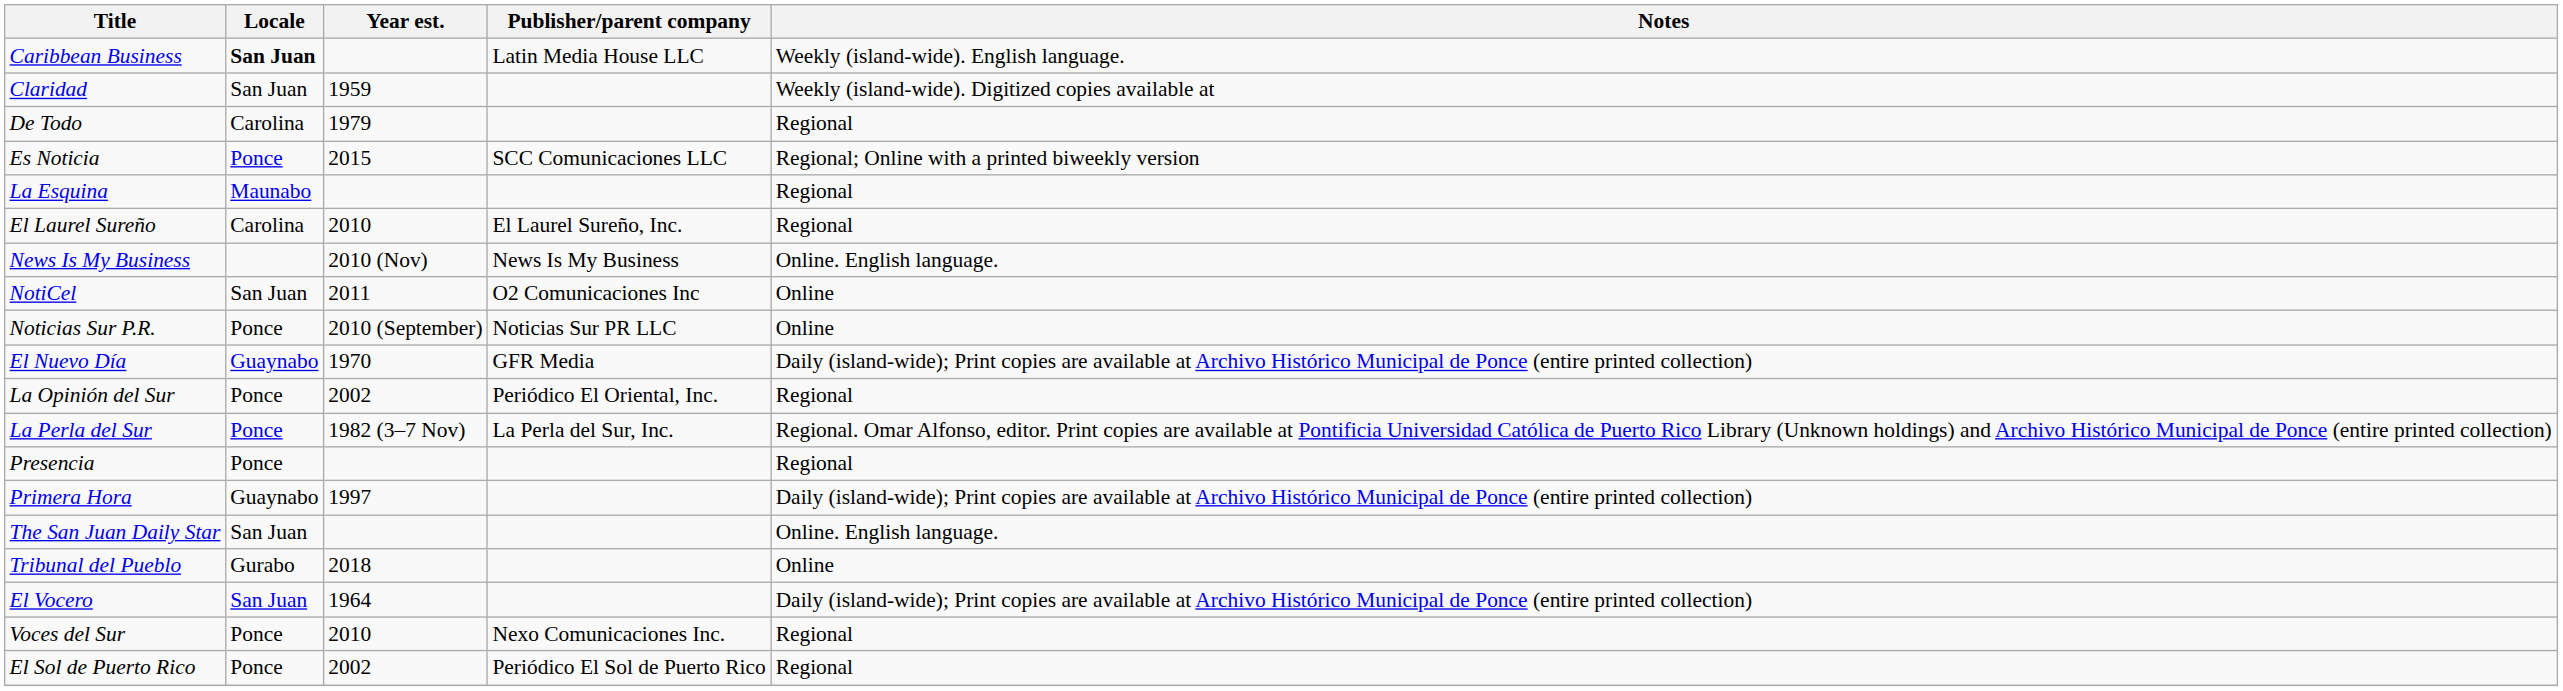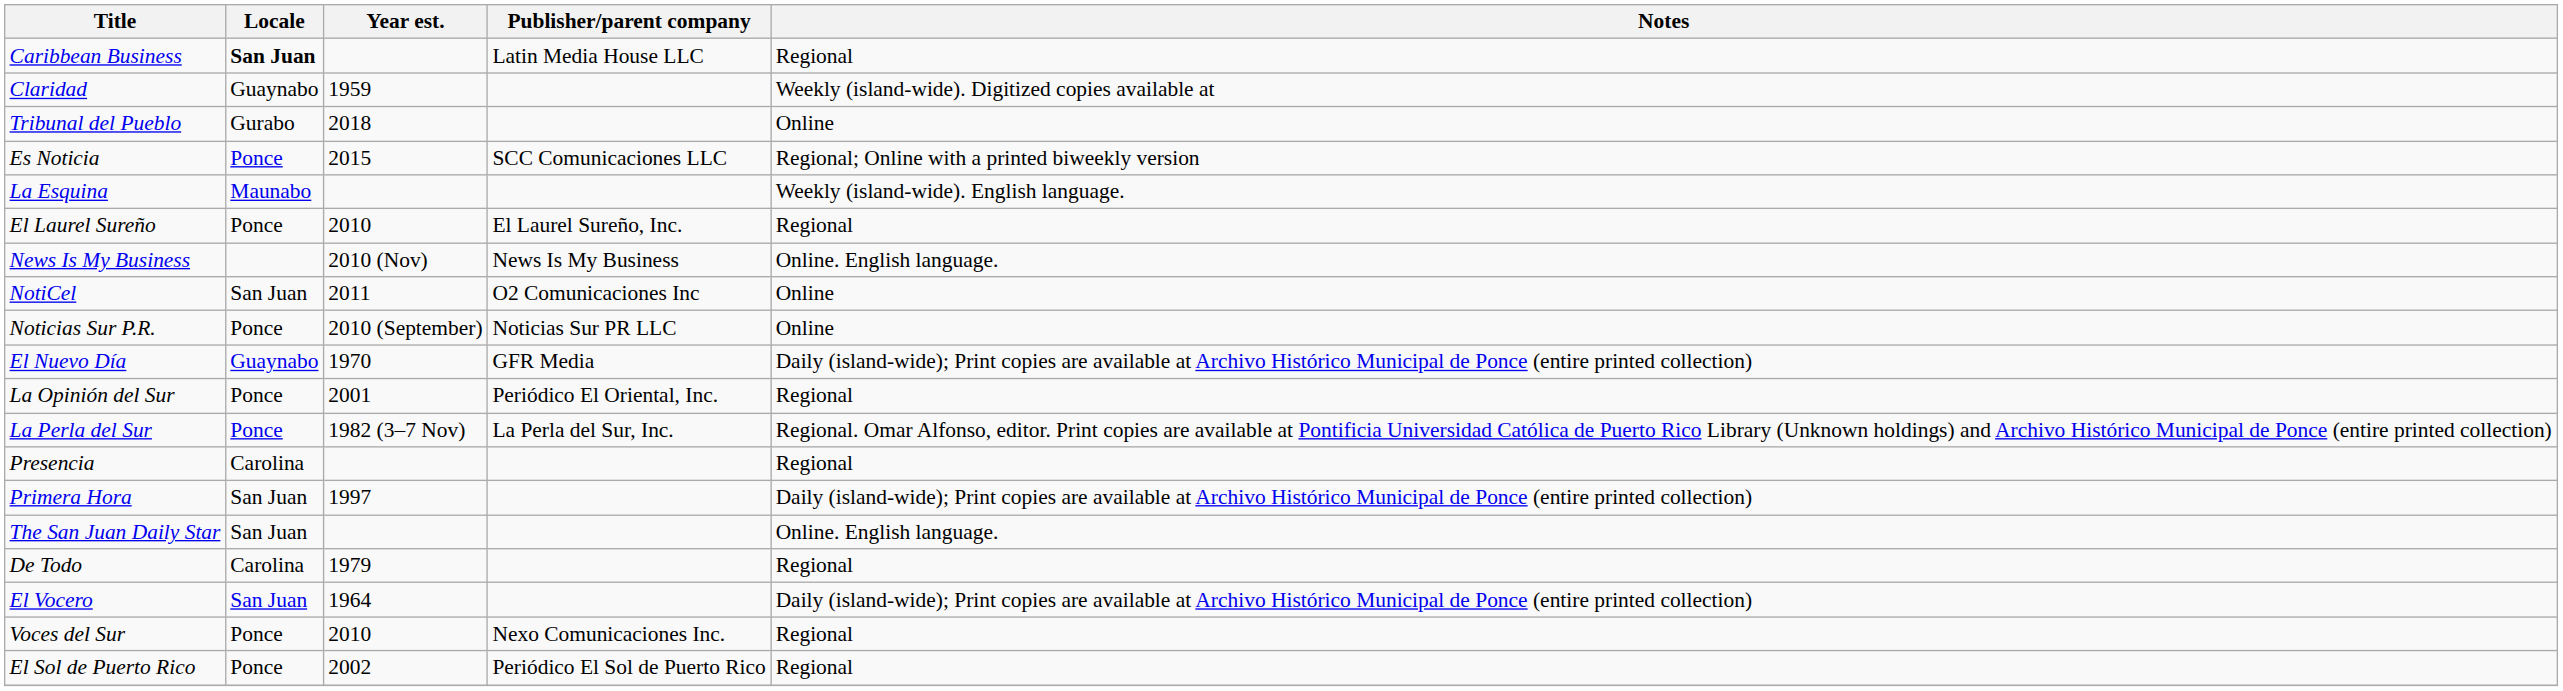 <table class="wikitable sortable">
 <tr>
 <th>Title</th>
 <th>Locale</th>
 <th>Year est.</th>
 <th>Publisher/parent company</th>
 <th>Notes</th>
 </tr>
 <tr>
 <td><em><a href='#'>Caribbean Business</a></em></td>
 <td><strong>San Juan</strong></td>
 <td></td>
 <td>Latin Media House LLC</td>
-<td>Weekly (island-wide). English language.</td>
+<td>Regional</td>
 </tr>
 <tr>
 <td><em><a href='#'>Claridad</a></em></td>
-<td>San Juan</td>
+<td>Guaynabo</td>
 <td>1959</td>
 <td></td>
 <td>Weekly (island-wide). Digitized copies available at </td>
 </tr>
 <tr>
-<td><em>De Todo</em></td>
-<td>Carolina</td>
-<td>1979</td>
+<td><em><a href='#'>Tribunal del Pueblo</a></em></td>
+<td>Gurabo</td>
+<td>2018</td>
 <td></td>
-<td>Regional<br></td>
+<td>Online</td>
 </tr>
 <tr>
 <td><em>Es Noticia</em></td>
 <td><a href='#'>Ponce</a></td>
 <td>2015</td>
 <td>SCC Comunicaciones LLC</td>
 <td>Regional; Online with a printed biweekly version</td>
 </tr>
 <tr>
 <td><em><a href='#'>La Esquina</a></em></td>
 <td><a href='#'>Maunabo</a></td>
 <td></td>
 <td></td>
-<td>Regional</td>
+<td>Weekly (island-wide). English language.</td>
 </tr>
 <tr>
 <td><em>El Laurel Sureño</em></td>
-<td>Carolina</td>
+<td>Ponce</td>
 <td>2010</td>
 <td>El Laurel Sureño, Inc.</td>
 <td>Regional</td>
 </tr>
 <tr>
 <td><em><a href='#'>News Is My Business</a></em></td>
 <td></td>
 <td>2010 (Nov)</td>
 <td>News Is My Business</td>
 <td>Online. English language.</td>
 </tr>
 <tr>
 <td><em><a href='#'>NotiCel</a></em></td>
 <td>San Juan</td>
 <td>2011</td>
 <td>O2 Comunicaciones Inc</td>
 <td>Online</td>
 </tr>
 <tr>
 <td><em>Noticias Sur P.R.</em></td>
 <td>Ponce</td>
 <td>2010 (September)</td>
 <td>Noticias Sur PR LLC</td>
 <td>Online</td>
 </tr>
 <tr>
 <td><em><a href='#'>El Nuevo Día</a></em></td>
 <td><a href='#'>Guaynabo</a></td>
 <td>1970</td>
 <td>GFR Media</td>
 <td>Daily (island-wide); Print copies are available at <a href='#'>Archivo Histórico Municipal de Ponce</a> (entire printed collection)</td>
 </tr>
 <tr>
 <td><em>La Opinión del Sur</em></td>
 <td>Ponce</td>
-<td>2002</td>
+<td>2001</td>
 <td>Periódico El Oriental, Inc.</td>
 <td>Regional</td>
 </tr>
 <tr>
 <td><em><a href='#'>La Perla del Sur</a></em></td>
 <td><a href='#'>Ponce</a></td>
 <td>1982 (3–7 Nov)</td>
 <td>La Perla del Sur, Inc.</td>
 <td>Regional. Omar Alfonso, editor. Print copies are available at <a href='#'>Pontificia Universidad Católica de Puerto Rico</a> Library (Unknown holdings) and <a href='#'>Archivo Histórico Municipal de Ponce</a> (entire printed collection)</td>
 </tr>
 <tr>
 <td><em>Presencia</em></td>
-<td>Ponce</td>
+<td>Carolina</td>
 <td></td>
 <td></td>
 <td>Regional</td>
 </tr>
 <tr>
 <td><em><a href='#'>Primera Hora</a></em></td>
-<td>Guaynabo</td>
+<td>San Juan</td>
 <td>1997</td>
 <td></td>
 <td>Daily (island-wide); Print copies are available at <a href='#'>Archivo Histórico Municipal de Ponce</a> (entire printed collection)</td>
 </tr>
 <tr>
 <td><em><a href='#'>The San Juan Daily Star</a></em></td>
 <td>San Juan</td>
 <td></td>
 <td></td>
 <td>Online. English language.</td>
 </tr>
 <tr>
-<td><em><a href='#'>Tribunal del Pueblo</a></em></td>
-<td>Gurabo</td>
-<td>2018</td>
+<td><em>De Todo</em></td>
+<td>Carolina</td>
+<td>1979</td>
 <td></td>
-<td>Online</td>
+<td>Regional<br></td>
 </tr>
 <tr>
 <td><em><a href='#'>El Vocero</a></em></td>
 <td><a href='#'>San Juan</a></td>
 <td>1964</td>
 <td></td>
 <td>Daily (island-wide); Print copies are available at <a href='#'>Archivo Histórico Municipal de Ponce</a> (entire printed collection)</td>
 </tr>
 <tr>
 <td><em>Voces del Sur</em></td>
 <td>Ponce</td>
 <td>2010</td>
 <td>Nexo Comunicaciones Inc.</td>
 <td>Regional</td>
 </tr>
 <tr>
 <td><em>El Sol de Puerto Rico</em></td>
 <td>Ponce</td>
 <td>2002</td>
 <td>Periódico El Sol de Puerto Rico</td>
 <td>Regional</td>
 </tr>
 <tr>
 </tr>
 </table>
